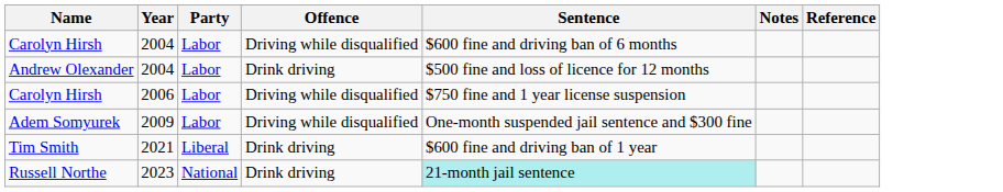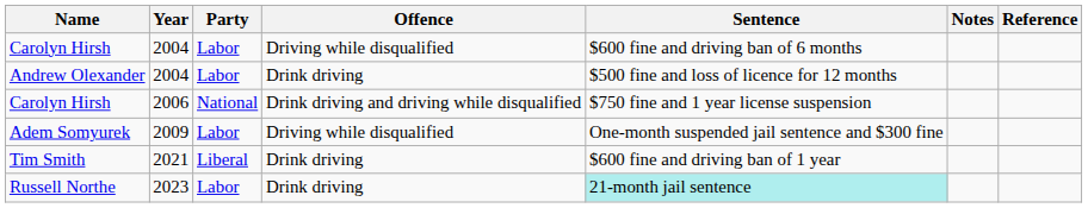 <table class="wikitable">
 <tr>
 <th>Name</th>
 <th>Year</th>
 <th>Party</th>
 <th>Offence</th>
 <th>Sentence</th>
 <th>Notes</th>
 <th>Reference</th>
 </tr>
 <tr>
 <td><a href='#'>Carolyn Hirsh</a></td>
 <td>2004</td>
 <td><a href='#'>Labor</a></td>
 <td>Driving while disqualified</td>
 <td>$600 fine and driving ban of 6 months</td>
 <td></td>
 <td></td>
 </tr>
 <tr>
 <td><a href='#'>Andrew Olexander</a></td>
 <td>2004</td>
 <td><a href='#'>Labor</a></td>
 <td>Drink driving</td>
 <td>$500 fine and loss of licence for 12 months</td>
 <td></td>
 <td></td>
 </tr>
 <tr>
 <td><a href='#'>Carolyn Hirsh</a></td>
 <td>2006</td>
-<td><a href='#'>Labor</a></td>
-<td>Driving while disqualified</td>
+<td><a href='#'>National</a></td>
+<td>Drink driving and driving while disqualified</td>
 <td>$750 fine and 1 year license suspension</td>
 <td></td>
 <td></td>
 </tr>
 <tr>
 <td><a href='#'>Adem Somyurek</a></td>
 <td>2009</td>
 <td><a href='#'>Labor</a></td>
 <td>Driving while disqualified</td>
 <td>One-month suspended jail sentence and $300 fine</td>
 <td></td>
 <td></td>
 </tr>
 <tr>
 <td><a href='#'>Tim Smith</a></td>
 <td>2021</td>
 <td><a href='#'>Liberal</a></td>
 <td>Drink driving</td>
 <td>$600 fine and driving ban of 1 year</td>
 <td></td>
 <td></td>
 </tr>
 <tr>
 <td><a href='#'>Russell Northe</a></td>
 <td>2023</td>
-<td><a href='#'>National</a></td>
+<td><a href='#'>Labor</a></td>
 <td>Drink driving</td>
 <td style="background: paleturquoise;">21-month jail sentence</td>
 <td></td>
 <td></td>
 </tr>
 </table>
